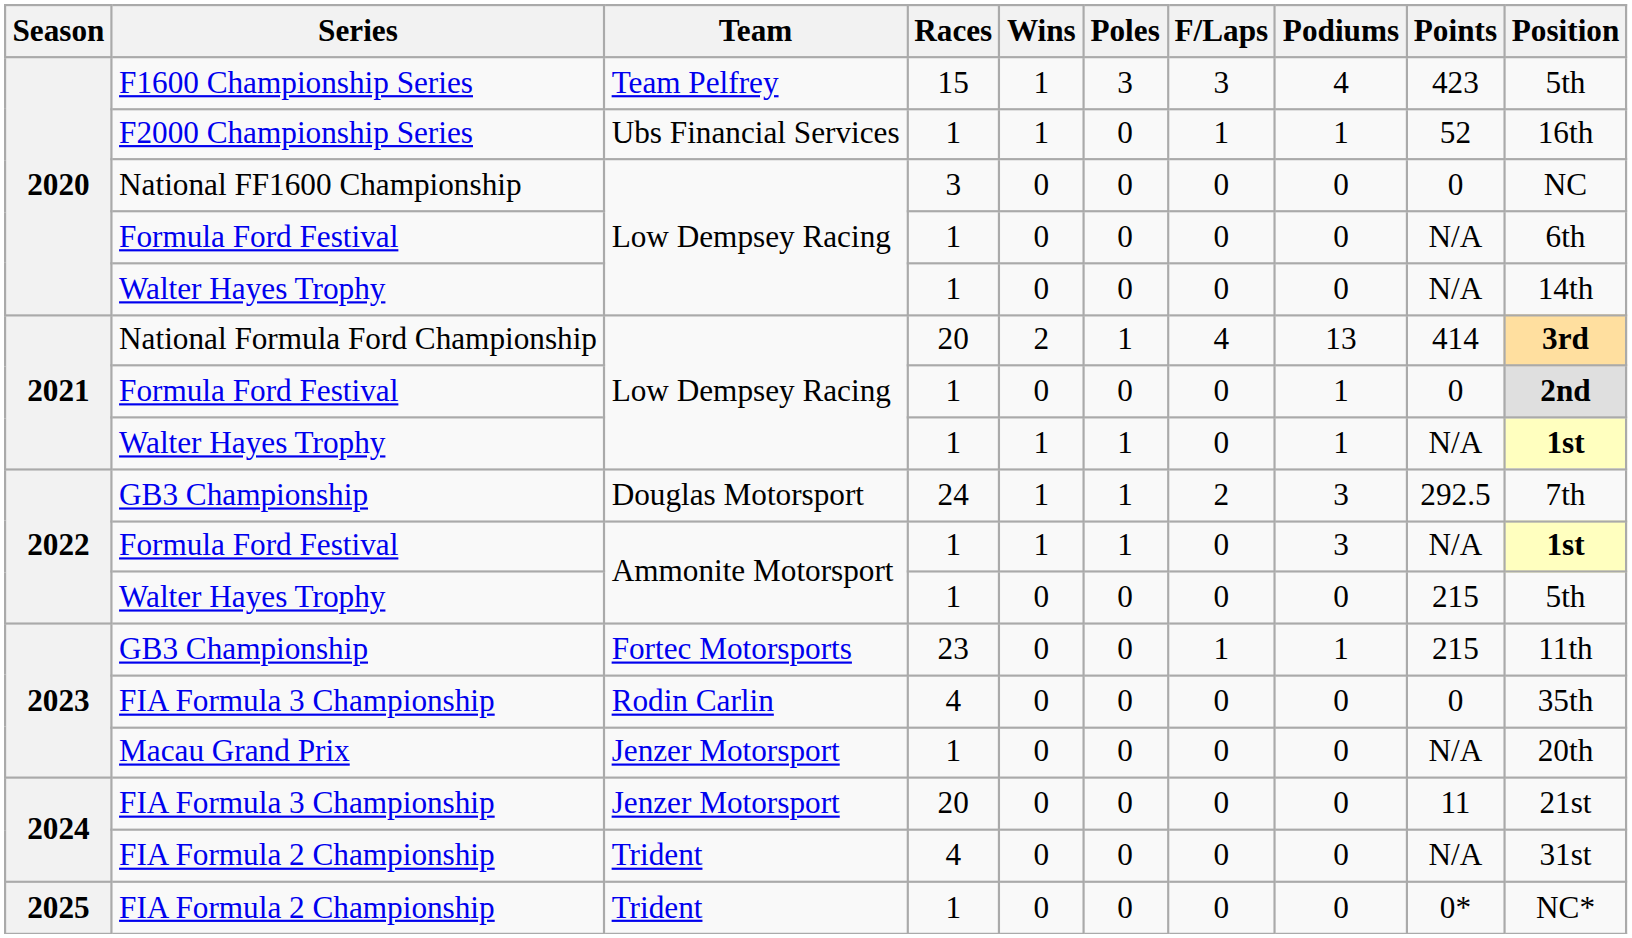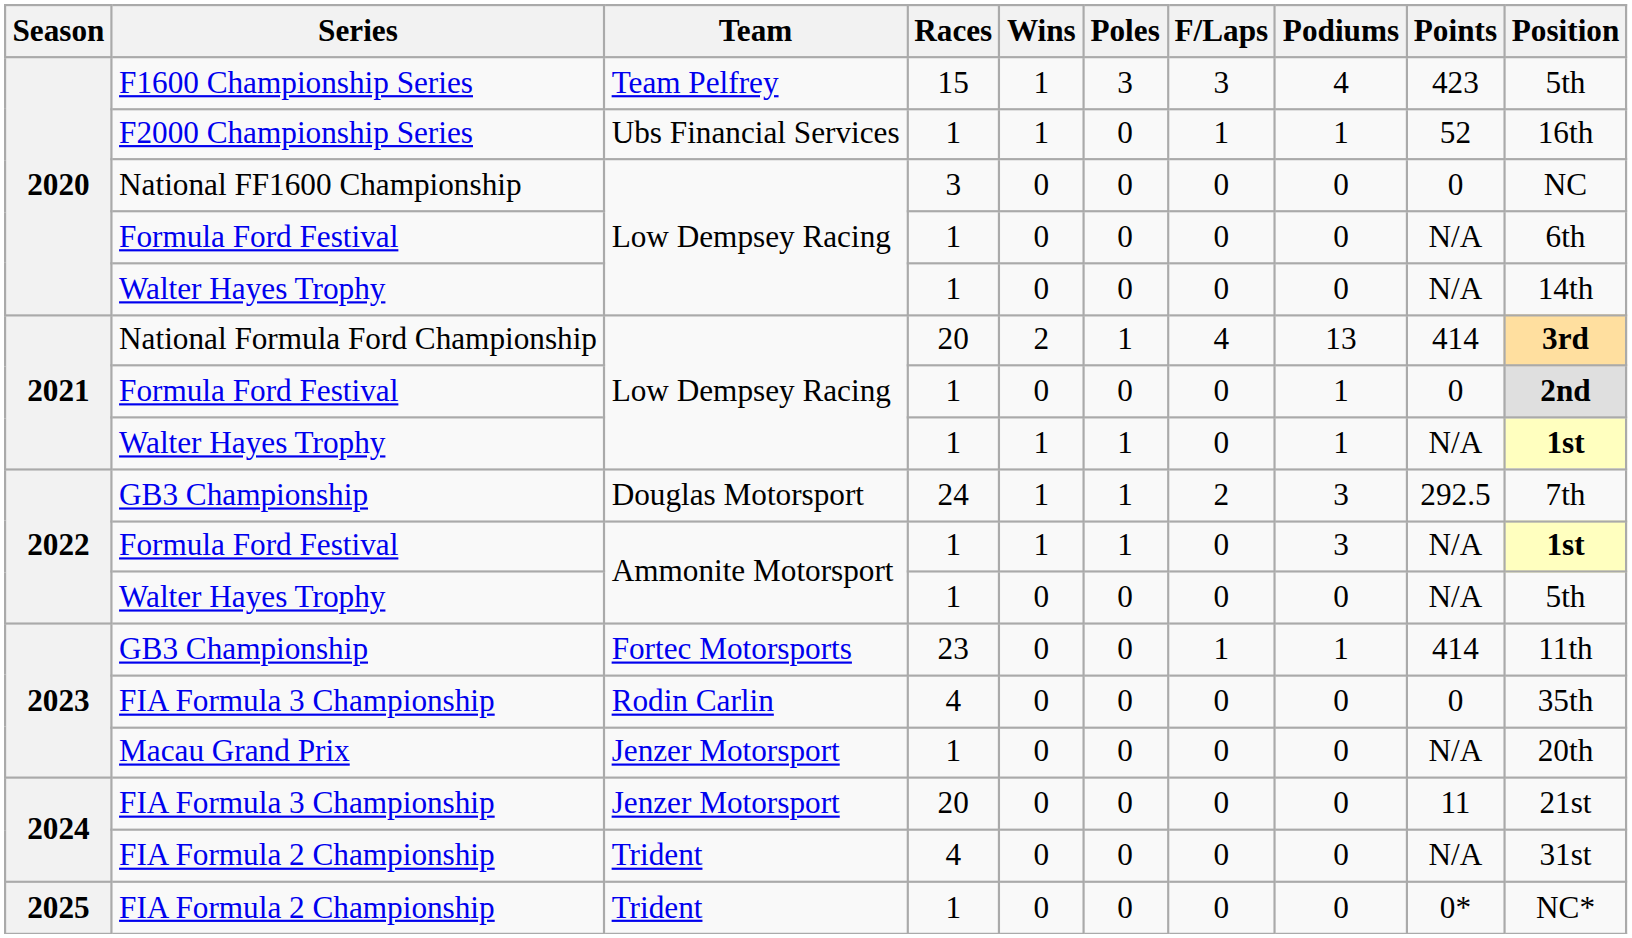 <table class="wikitable" style="font-size: 90%; text-align:center;">
 <tr>
 <th scope="col">Season</th>
 <th scope="col">Series</th>
 <th scope="col">Team</th>
 <th scope="col">Races</th>
 <th scope="col">Wins</th>
 <th scope="col">Poles</th>
 <th scope="col">F/Laps</th>
 <th scope="col">Podiums</th>
 <th scope="col">Points</th>
 <th scope="col">Position</th>
 </tr>
 <tr>
 <th scope="row" rowspan="5">2020</th>
 <td style="text-align:left;"><a href='#'>F1600 Championship Series</a></td>
 <td style="text-align:left;"><a href='#'>Team Pelfrey</a></td>
 <td>15</td>
 <td>1</td>
 <td>3</td>
 <td>3</td>
 <td>4</td>
 <td>423</td>
 <td>5th</td>
 </tr>
 <tr>
 <td style="text-align:left;"><a href='#'>F2000 Championship Series</a></td>
 <td style="text-align:left;">Ubs Financial Services</td>
 <td>1</td>
 <td>1</td>
 <td>0</td>
 <td>1</td>
 <td>1</td>
 <td>52</td>
 <td>16th</td>
 </tr>
 <tr>
 <td style="text-align:left;">National FF1600 Championship</td>
 <td style="text-align:left;" rowspan="3">Low Dempsey Racing</td>
 <td>3</td>
 <td>0</td>
 <td>0</td>
 <td>0</td>
 <td>0</td>
 <td>0</td>
 <td>NC</td>
 </tr>
 <tr>
 <td style="text-align:left;"><a href='#'>Formula Ford Festival</a></td>
 <td>1</td>
 <td>0</td>
 <td>0</td>
 <td>0</td>
 <td>0</td>
 <td>N/A</td>
 <td>6th</td>
 </tr>
 <tr>
 <td style="text-align:left;"><a href='#'>Walter Hayes Trophy</a></td>
 <td>1</td>
 <td>0</td>
 <td>0</td>
 <td>0</td>
 <td>0</td>
 <td>N/A</td>
 <td>14th</td>
 </tr>
 <tr>
 <th scope="row" rowspan="3">2021</th>
 <td style="text-align:left;">National Formula Ford Championship</td>
 <td style="text-align:left;" rowspan="3">Low Dempsey Racing</td>
 <td>20</td>
 <td>2</td>
 <td>1</td>
 <td>4</td>
 <td>13</td>
 <td>414</td>
 <td style="background:#FFDF9F;"><strong>3rd</strong></td>
 </tr>
 <tr>
 <td style="text-align:left;"><a href='#'>Formula Ford Festival</a></td>
 <td>1</td>
 <td>0</td>
 <td>0</td>
 <td>0</td>
 <td>1</td>
 <td>0</td>
 <td style="background:#DFDFDF;"><strong>2nd</strong></td>
 </tr>
 <tr>
 <td style="text-align:left;"><a href='#'>Walter Hayes Trophy</a></td>
 <td>1</td>
 <td>1</td>
 <td>1</td>
 <td>0</td>
 <td>1</td>
 <td>N/A</td>
 <td style="background:#FFFFBF;"><strong>1st</strong></td>
 </tr>
 <tr>
 <th scope="row" rowspan="3">2022</th>
 <td style="text-align:left;"><a href='#'>GB3 Championship</a></td>
 <td style="text-align:left;">Douglas Motorsport</td>
 <td>24</td>
 <td>1</td>
 <td>1</td>
 <td>2</td>
 <td>3</td>
 <td>292.5</td>
 <td>7th</td>
 </tr>
 <tr>
 <td style="text-align:left;"><a href='#'>Formula Ford Festival</a></td>
 <td style="text-align:left;" rowspan="2">Ammonite Motorsport</td>
 <td>1</td>
 <td>1</td>
 <td>1</td>
 <td>0</td>
 <td>3</td>
 <td>N/A</td>
 <td style="background:#FFFFBF;"><strong>1st</strong></td>
 </tr>
 <tr>
 <td style="text-align:left;"><a href='#'>Walter Hayes Trophy</a></td>
 <td>1</td>
 <td>0</td>
 <td>0</td>
 <td>0</td>
 <td>0</td>
-<td>215</td>
+<td>N/A</td>
 <td>5th</td>
 </tr>
 <tr>
 <th scope="row" rowspan="3">2023</th>
 <td style="text-align:left;"><a href='#'>GB3 Championship</a></td>
 <td style="text-align:left;"><a href='#'>Fortec Motorsports</a></td>
 <td>23</td>
 <td>0</td>
 <td>0</td>
 <td>1</td>
 <td>1</td>
-<td>215</td>
+<td>414</td>
 <td>11th</td>
 </tr>
 <tr>
 <td style="text-align:left;"><a href='#'>FIA Formula 3 Championship</a></td>
 <td style="text-align:left;"><a href='#'>Rodin Carlin</a></td>
 <td>4</td>
 <td>0</td>
 <td>0</td>
 <td>0</td>
 <td>0</td>
 <td>0</td>
 <td>35th</td>
 </tr>
 <tr>
 <td style="text-align:left;"><a href='#'>Macau Grand Prix</a></td>
 <td style="text-align:left;"><a href='#'>Jenzer Motorsport</a></td>
 <td>1</td>
 <td>0</td>
 <td>0</td>
 <td>0</td>
 <td>0</td>
 <td>N/A</td>
 <td>20th</td>
 </tr>
 <tr>
 <th scope="row" rowspan="2">2024</th>
 <td style="text-align:left;"><a href='#'>FIA Formula 3 Championship</a></td>
 <td style="text-align:left;"><a href='#'>Jenzer Motorsport</a></td>
 <td>20</td>
 <td>0</td>
 <td>0</td>
 <td>0</td>
 <td>0</td>
 <td>11</td>
 <td>21st</td>
 </tr>
 <tr>
 <td style="text-align:left;"><a href='#'>FIA Formula 2 Championship</a></td>
 <td style="text-align:left;"><a href='#'>Trident</a></td>
 <td>4</td>
 <td>0</td>
 <td>0</td>
 <td>0</td>
 <td>0</td>
 <td>N/A</td>
 <td>31st</td>
 </tr>
 <tr>
 <th scope="row">2025</th>
 <td style="text-align:left;"><a href='#'>FIA Formula 2 Championship</a></td>
 <td style="text-align:left;"><a href='#'>Trident</a></td>
 <td>1</td>
 <td>0</td>
 <td>0</td>
 <td>0</td>
 <td>0</td>
 <td>0*</td>
 <td>NC*</td>
 </tr>
 </table>
